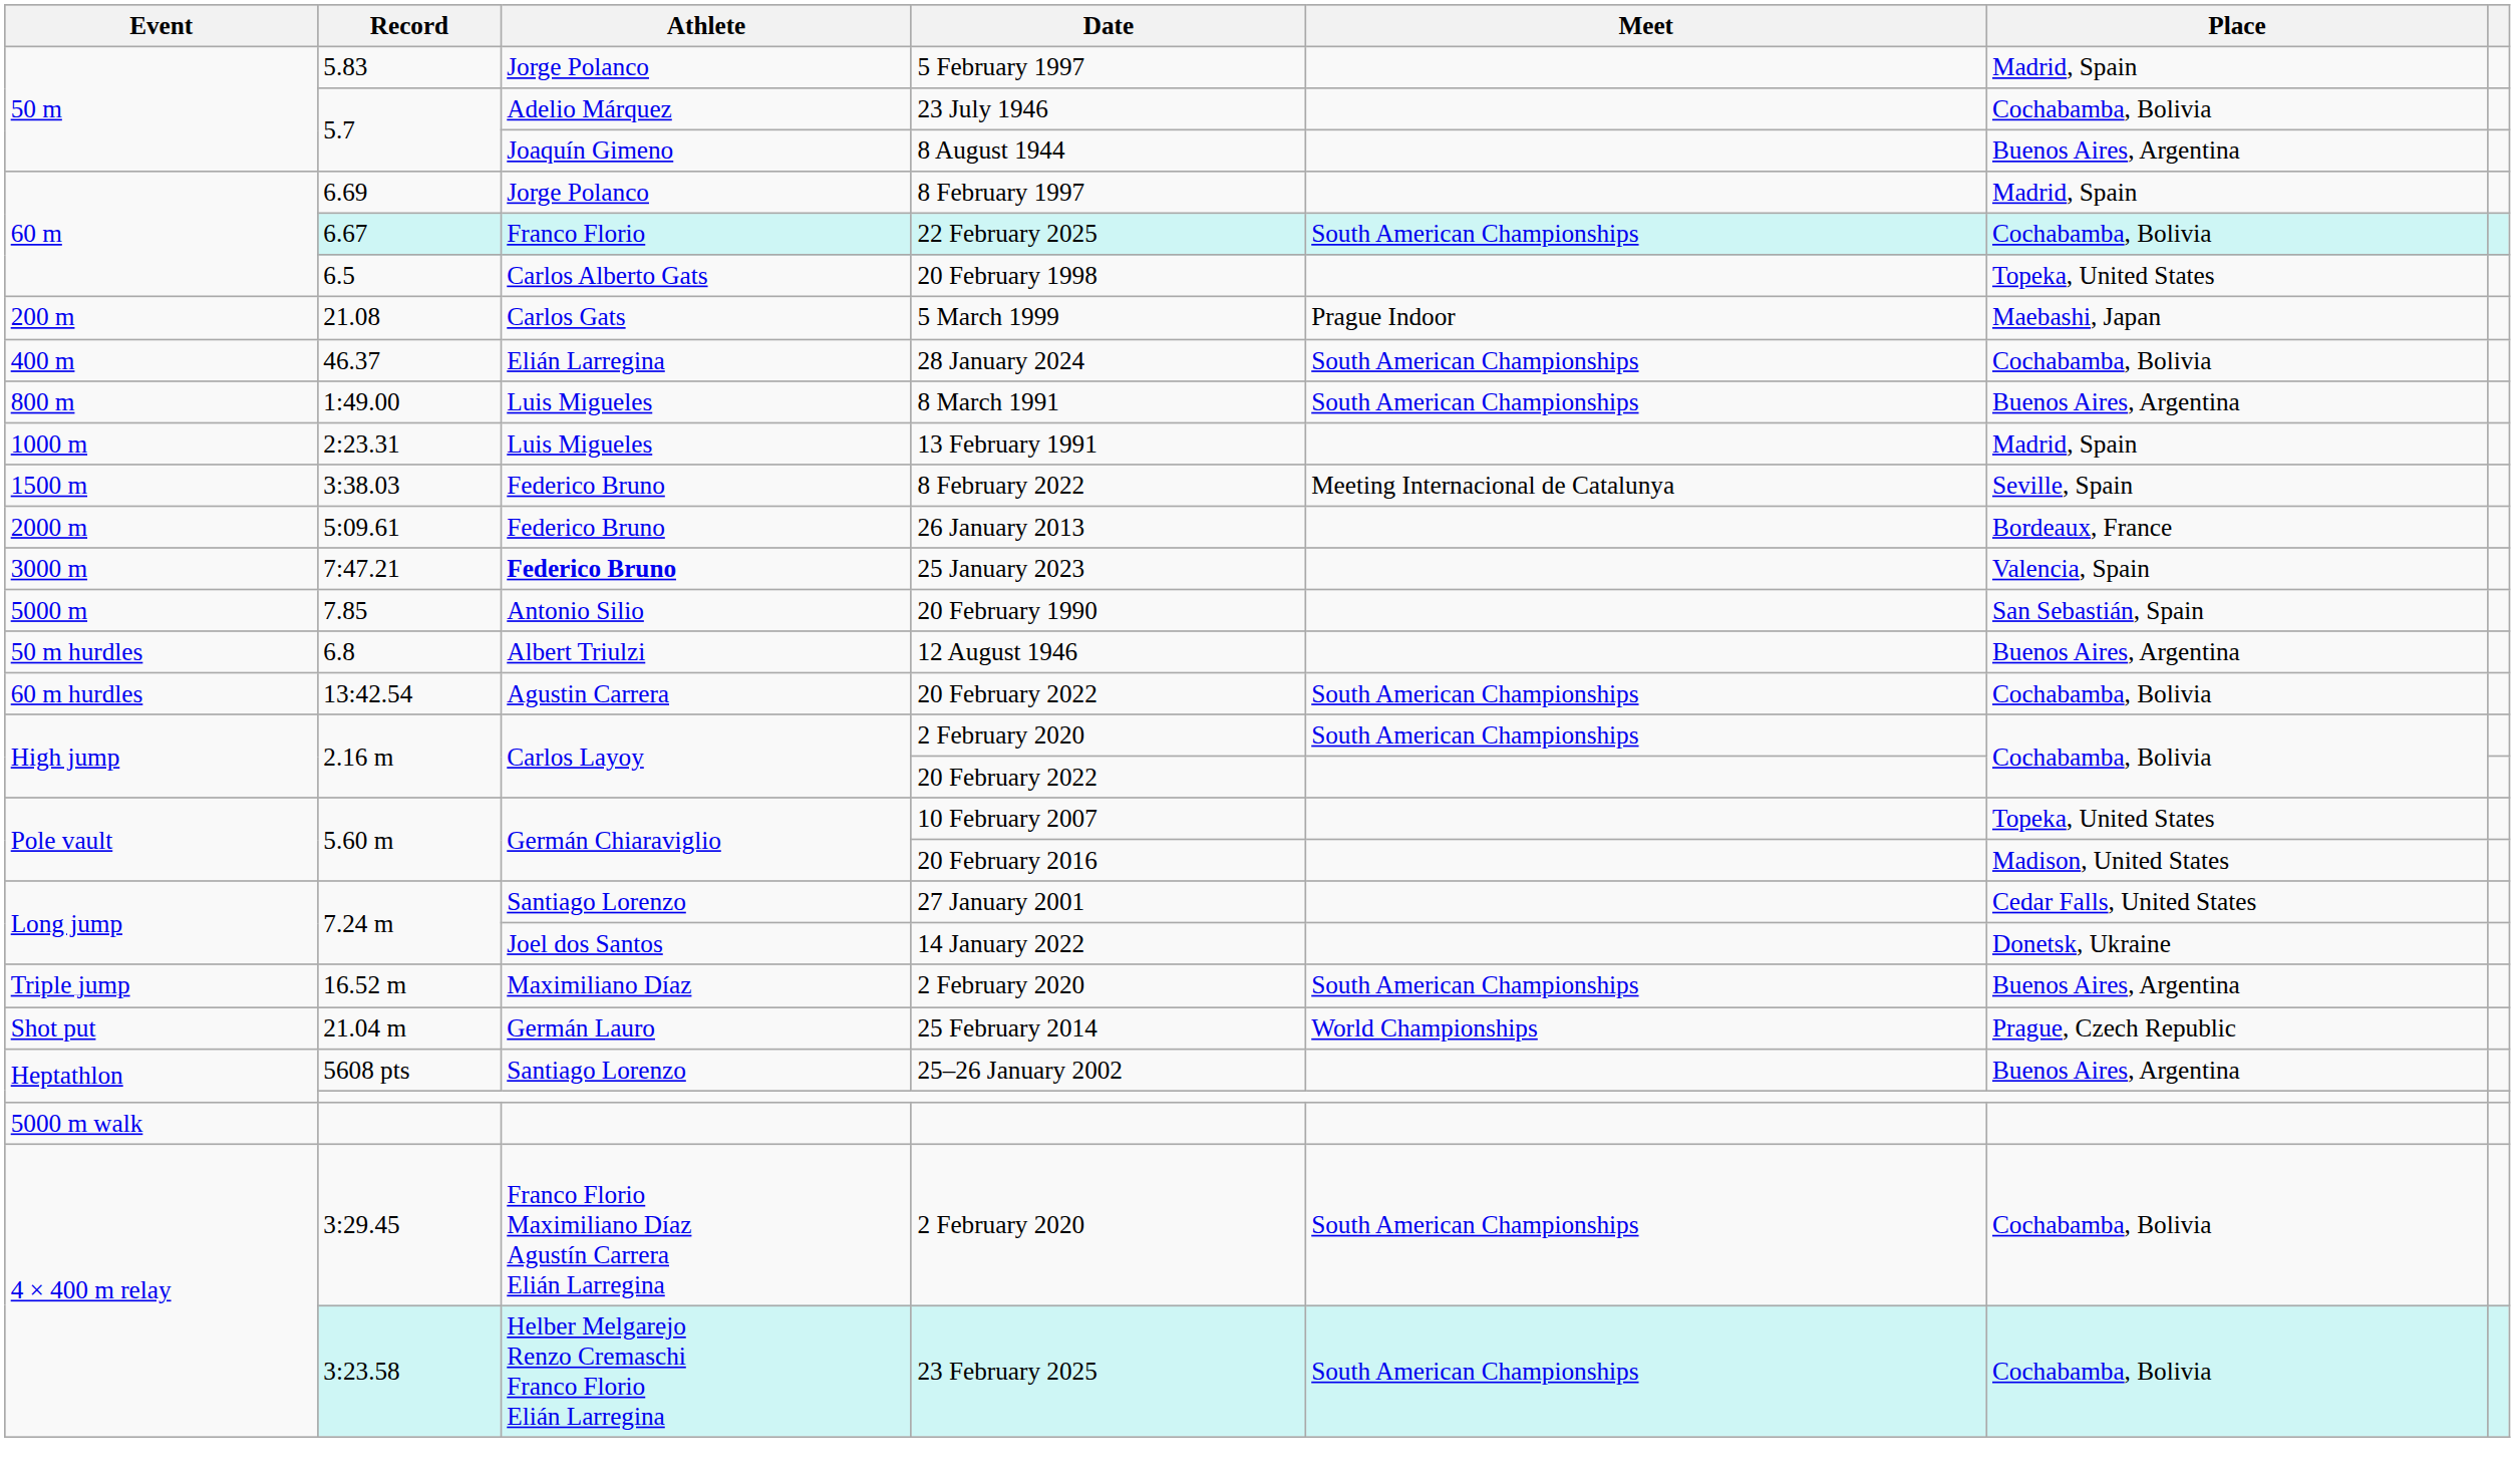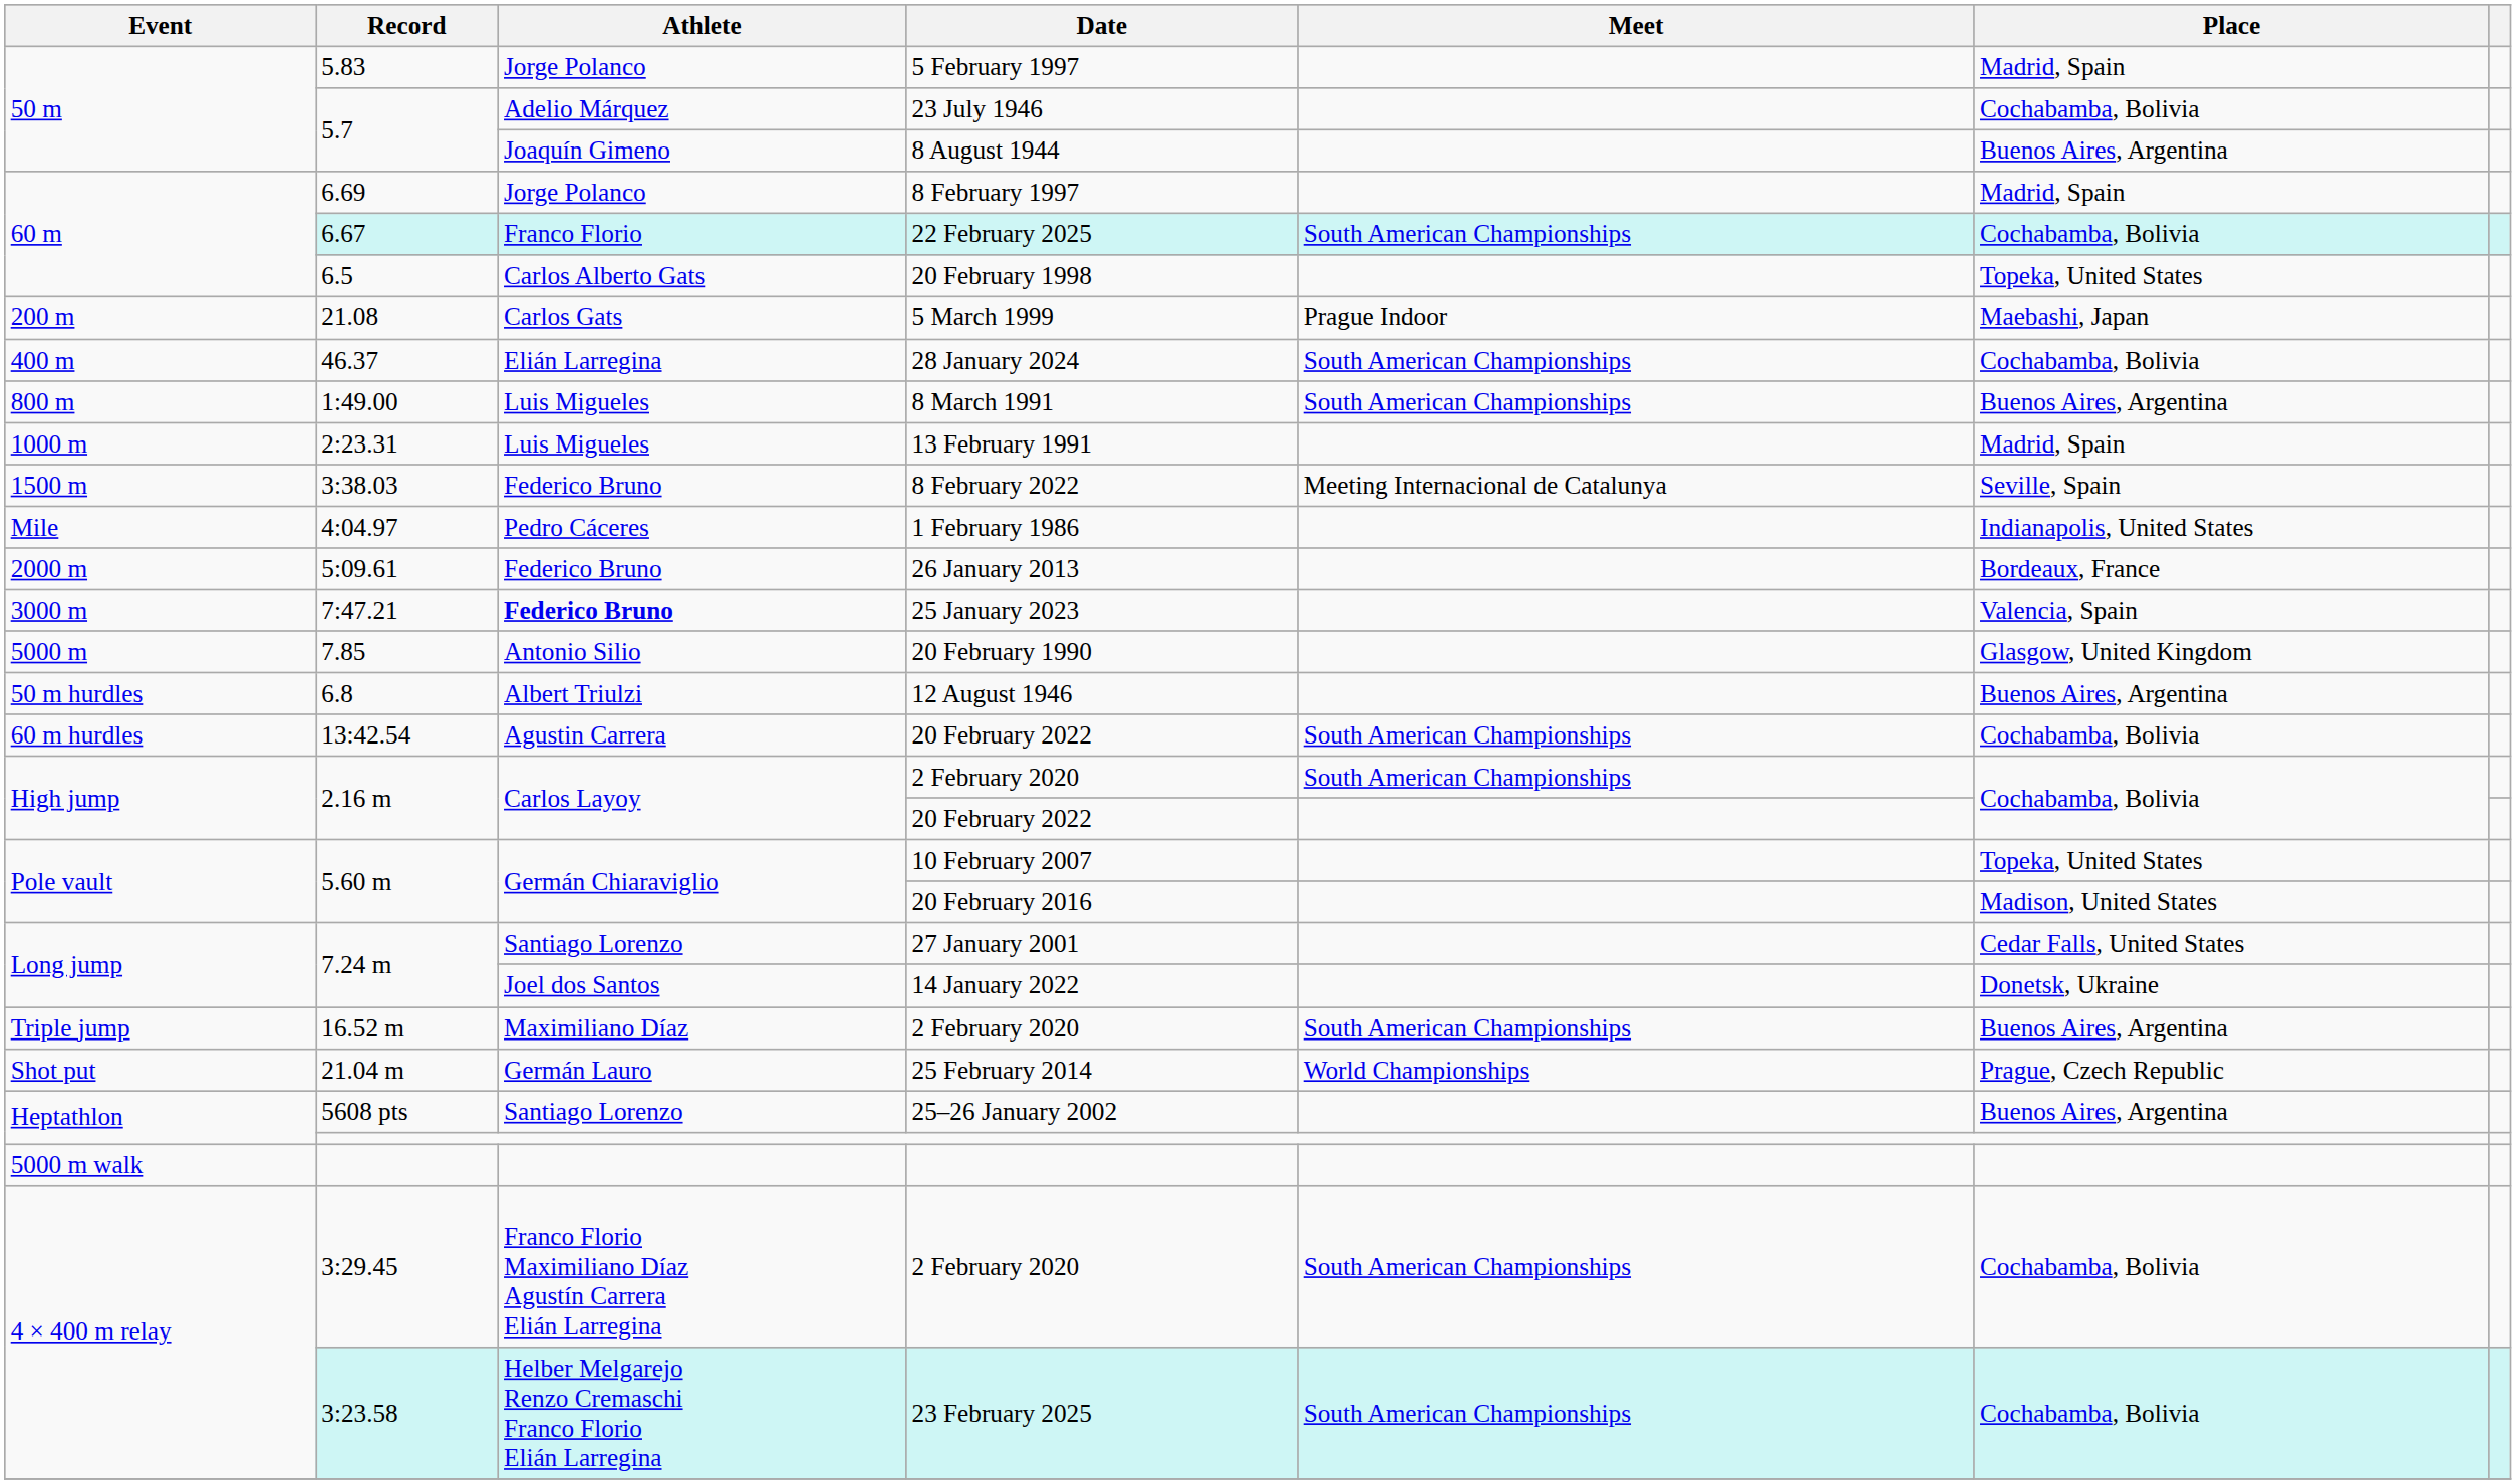 <table class="wikitable" style="font-size:95%; width: 95%;">
 <tr>
 <th>Event</th>
 <th>Record</th>
 <th>Athlete</th>
 <th>Date</th>
 <th>Meet</th>
 <th>Place</th>
 <th></th>
 </tr>
 <tr>
 <td rowspan=3><a href='#'>50 m</a></td>
 <td>5.83</td>
 <td><a href='#'>Jorge Polanco</a></td>
 <td>5 February 1997</td>
 <td></td>
 <td><a href='#'>Madrid</a>, Spain</td>
 <td></td>
 </tr>
 <tr>
 <td rowspan=2>5.7 </td>
 <td><a href='#'>Adelio Márquez</a></td>
 <td>23 July 1946</td>
 <td></td>
 <td><a href='#'>Cochabamba</a>, Bolivia</td>
 <td></td>
 </tr>
 <tr>
 <td><a href='#'>Joaquín Gimeno</a></td>
 <td>8 August 1944</td>
 <td></td>
 <td><a href='#'>Buenos Aires</a>, Argentina</td>
 <td></td>
 </tr>
 <tr>
 <td rowspan=3><a href='#'>60 m</a></td>
 <td>6.69</td>
 <td><a href='#'>Jorge Polanco</a></td>
 <td>8 February 1997</td>
 <td></td>
 <td><a href='#'>Madrid</a>, Spain</td>
 <td></td>
 </tr>
 <tr bgcolor="#CEF6F5">
 <td>6.67 </td>
 <td><a href='#'>Franco Florio</a></td>
 <td>22 February 2025</td>
 <td><a href='#'>South American Championships</a></td>
 <td><a href='#'>Cochabamba</a>, Bolivia</td>
 <td></td>
 </tr>
 <tr>
 <td>6.5 </td>
 <td><a href='#'>Carlos Alberto Gats</a></td>
 <td>20 February 1998</td>
 <td></td>
 <td><a href='#'>Topeka</a>, United States</td>
 <td></td>
 </tr>
 <tr>
 <td><a href='#'>200 m</a></td>
 <td>21.08</td>
 <td><a href='#'>Carlos Gats</a></td>
 <td>5 March 1999</td>
 <td>Prague Indoor</td>
 <td><a href='#'>Maebashi</a>, Japan</td>
 <td></td>
 </tr>
 <tr>
 <td><a href='#'>400 m</a></td>
 <td>46.37 </td>
 <td><a href='#'>Elián Larregina</a></td>
 <td>28 January 2024</td>
 <td><a href='#'>South American Championships</a></td>
 <td><a href='#'>Cochabamba</a>, Bolivia</td>
 <td></td>
 </tr>
 <tr>
 <td><a href='#'>800 m</a></td>
 <td>1:49.00</td>
 <td><a href='#'>Luis Migueles</a></td>
 <td>8 March 1991</td>
 <td><a href='#'>South American Championships</a></td>
 <td><a href='#'>Buenos Aires</a>, Argentina</td>
 <td></td>
 </tr>
 <tr>
 <td><a href='#'>1000 m</a></td>
 <td>2:23.31</td>
 <td><a href='#'>Luis Migueles</a></td>
 <td>13 February 1991</td>
 <td></td>
 <td><a href='#'>Madrid</a>, Spain</td>
 <td></td>
 </tr>
 <tr>
 <td><a href='#'>1500 m</a></td>
 <td>3:38.03</td>
 <td><a href='#'>Federico Bruno</a></td>
 <td>8 February 2022</td>
 <td>Meeting Internacional de Catalunya</td>
 <td><a href='#'>Seville</a>, Spain</td>
 <td></td>
 </tr>
 <tr>
+<td><a href='#'>Mile</a></td>
+<td>4:04.97</td>
+<td><a href='#'>Pedro Cáceres</a></td>
+<td>1 February 1986</td>
+<td></td>
+<td><a href='#'>Indianapolis</a>, United States</td>
+<td></td>
+</tr>
+<tr>
 <td><a href='#'>2000 m</a></td>
 <td>5:09.61</td>
 <td><a href='#'>Federico Bruno</a></td>
 <td>26 January 2013</td>
 <td></td>
 <td><a href='#'>Bordeaux</a>, France</td>
 <td></td>
 </tr>
 <tr>
 <td><a href='#'>3000 m</a></td>
 <td>7:47.21</td>
 <td><strong><a href='#'>Federico Bruno</a></strong></td>
 <td>25 January 2023</td>
 <td></td>
 <td><a href='#'>Valencia</a>, Spain</td>
 <td></td>
 </tr>
 <tr>
 <td><a href='#'>5000 m</a></td>
 <td>7.85 </td>
 <td><a href='#'>Antonio Silio</a></td>
 <td>20 February 1990</td>
 <td></td>
-<td><a href='#'>San Sebastián</a>, Spain</td>
+<td><a href='#'>Glasgow</a>, United Kingdom</td>
 <td></td>
 </tr>
 <tr>
 <td><a href='#'>50 m hurdles</a></td>
 <td>6.8 </td>
 <td><a href='#'>Albert Triulzi</a></td>
 <td>12 August 1946</td>
 <td></td>
 <td><a href='#'>Buenos Aires</a>, Argentina</td>
 <td></td>
 </tr>
 <tr>
 <td><a href='#'>60 m hurdles</a></td>
 <td>13:42.54</td>
 <td><a href='#'>Agustin Carrera</a></td>
 <td>20 February 2022</td>
 <td><a href='#'>South American Championships</a></td>
 <td><a href='#'>Cochabamba</a>, Bolivia</td>
 <td></td>
 </tr>
 <tr>
 <td rowspan=2><a href='#'>High jump</a></td>
 <td rowspan=2>2.16 m </td>
 <td rowspan=2><a href='#'>Carlos Layoy</a></td>
 <td>2 February 2020</td>
 <td><a href='#'>South American Championships</a></td>
 <td rowspan=2><a href='#'>Cochabamba</a>, Bolivia</td>
 <td></td>
 </tr>
 <tr>
 <td>20 February 2022</td>
 <td></td>
 <td></td>
 </tr>
 <tr>
 <td rowspan=2><a href='#'>Pole vault</a></td>
 <td rowspan=2>5.60 m</td>
 <td rowspan=2><a href='#'>Germán Chiaraviglio</a></td>
 <td>10 February 2007</td>
 <td></td>
 <td><a href='#'>Topeka</a>, United States</td>
 <td></td>
 </tr>
 <tr>
 <td>20 February 2016</td>
 <td></td>
 <td><a href='#'>Madison</a>, United States</td>
 <td></td>
 </tr>
 <tr>
 <td rowspan=2><a href='#'>Long jump</a></td>
 <td rowspan=2>7.24 m</td>
 <td><a href='#'>Santiago Lorenzo</a></td>
 <td>27 January 2001</td>
 <td></td>
 <td><a href='#'>Cedar Falls</a>, United States</td>
 <td></td>
 </tr>
 <tr>
 <td><a href='#'>Joel dos Santos</a></td>
 <td>14 January 2022</td>
 <td></td>
 <td><a href='#'>Donetsk</a>, Ukraine</td>
 <td></td>
 </tr>
 <tr>
 <td><a href='#'>Triple jump</a></td>
 <td>16.52 m </td>
 <td><a href='#'>Maximiliano Díaz</a></td>
 <td>2 February 2020</td>
 <td><a href='#'>South American Championships</a></td>
 <td><a href='#'>Buenos Aires</a>, Argentina</td>
 <td></td>
 </tr>
 <tr>
 <td><a href='#'>Shot put</a></td>
 <td>21.04 m</td>
 <td><a href='#'>Germán Lauro</a></td>
 <td>25 February 2014</td>
 <td><a href='#'>World Championships</a></td>
 <td><a href='#'>Prague</a>, Czech Republic</td>
 <td></td>
 </tr>
 <tr>
 <td rowspan=2><a href='#'>Heptathlon</a></td>
 <td>5608 pts</td>
 <td><a href='#'>Santiago Lorenzo</a></td>
 <td>25–26 January 2002</td>
 <td></td>
 <td><a href='#'>Buenos Aires</a>, Argentina</td>
 <td></td>
 </tr>
 <tr>
 <td colspan=5></td>
 <td></td>
 </tr>
 <tr>
 <td><a href='#'>5000 m walk</a></td>
 <td></td>
 <td></td>
 <td></td>
 <td></td>
 <td></td>
 <td></td>
 </tr>
 <tr>
 <td rowspan=2><a href='#'>4 × 400 m relay</a></td>
 <td>3:29.45 </td>
 <td><br><a href='#'>Franco Florio</a><br><a href='#'>Maximiliano Díaz</a><br><a href='#'>Agustín Carrera</a><br><a href='#'>Elián Larregina</a></td>
 <td>2 February 2020</td>
 <td><a href='#'>South American Championships</a></td>
 <td><a href='#'>Cochabamba</a>, Bolivia</td>
 <td></td>
 </tr>
 <tr bgcolor="#CEF6F5">
 <td>3:23.58 </td>
 <td><a href='#'>Helber Melgarejo</a><br><a href='#'>Renzo Cremaschi</a><br><a href='#'>Franco Florio</a><br><a href='#'>Elián Larregina</a></td>
 <td>23 February 2025</td>
 <td><a href='#'>South American Championships</a></td>
 <td><a href='#'>Cochabamba</a>, Bolivia</td>
 <td></td>
 </tr>
 <tr>
 </tr>
 </table>
